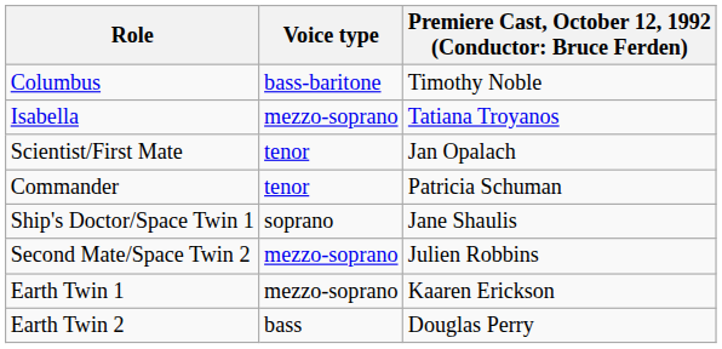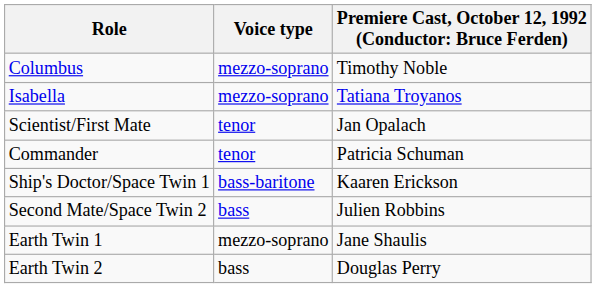 <table class="wikitable">
 <tr>
 <th>Role</th>
 <th>Voice type</th>
 <th>Premiere Cast, October 12, 1992<br>(Conductor: Bruce Ferden)</th>
 </tr>
 <tr>
 <td><a href='#'>Columbus</a></td>
-<td><a href='#'>bass-baritone</a></td>
+<td><a href='#'>mezzo-soprano</a></td>
 <td>Timothy Noble</td>
 </tr>
 <tr>
 <td><a href='#'>Isabella</a></td>
 <td><a href='#'>mezzo-soprano</a></td>
 <td><a href='#'>Tatiana Troyanos</a></td>
 </tr>
 <tr>
 <td>Scientist/First Mate</td>
 <td><a href='#'>tenor</a></td>
 <td>Jan Opalach</td>
 </tr>
 <tr>
 <td>Commander</td>
 <td><a href='#'>tenor</a></td>
 <td>Patricia Schuman</td>
 </tr>
 <tr>
 <td>Ship's Doctor/Space Twin 1</td>
-<td>soprano</td>
-<td>Jane Shaulis</td>
+<td><a href='#'>bass-baritone</a></td>
+<td>Kaaren Erickson</td>
 </tr>
 <tr>
 <td>Second Mate/Space Twin 2</td>
-<td><a href='#'>mezzo-soprano</a></td>
+<td><a href='#'>bass</a></td>
 <td>Julien Robbins</td>
 </tr>
 <tr>
 <td>Earth Twin 1</td>
 <td>mezzo-soprano</td>
-<td>Kaaren Erickson</td>
+<td>Jane Shaulis</td>
 </tr>
 <tr>
 <td>Earth Twin 2</td>
 <td>bass</td>
 <td>Douglas Perry</td>
 </tr>
 </table>
